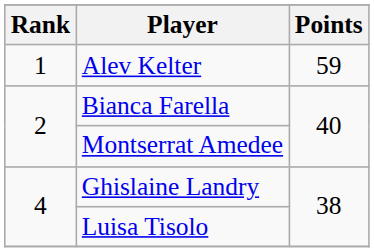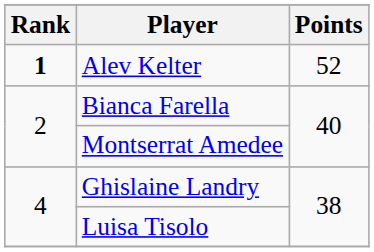 <table class="wikitable sortable">
 <tr>
 </tr>
 <tr>
 <th>Rank</th>
 <th>Player</th>
 <th>Points</th>
 </tr>
 <tr>
-<td align=center>1</td>
+<td align=center><strong>1</strong></td>
 <td> <a href='#'>Alev Kelter</a></td>
-<td align=center>59</td>
+<td align=center>52</td>
 </tr>
 <tr>
 <td align=center rowspan=2>2</td>
 <td> <a href='#'>Bianca Farella</a></td>
 <td align=center rowspan=2>40</td>
 </tr>
 <tr>
 <td> <a href='#'>Montserrat Amedee</a></td>
 </tr>
 <tr>
 <td align=center rowspan=2>4</td>
 <td> <a href='#'>Ghislaine Landry</a></td>
 <td align=center rowspan=2>38</td>
 </tr>
 <tr>
 <td> <a href='#'>Luisa Tisolo</a></td>
 </tr>
 <tr>
 </tr>
 </table>
